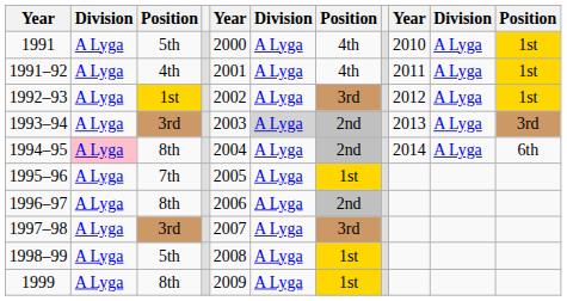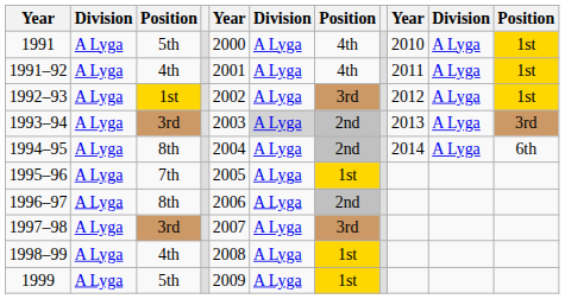 <table class="wikitable" align="centre">
 <tr>
 <th>Year</th>
 <th>Division</th>
 <th>Position</th>
 <th></th>
 <th>Year</th>
 <th>Division</th>
 <th>Position</th>
 <th></th>
 <th>Year</th>
 <th>Division</th>
 <th>Position</th>
 </tr>
 <tr align="center">
 <td>1991</td>
 <td align="left"><a href='#'>A Lyga</a></td>
 <td>5th</td>
 <td bgcolor="#dfdfdf"><em>         </em></td>
 <td>2000</td>
 <td align="left"><a href='#'>A Lyga</a></td>
 <td>4th</td>
 <td bgcolor="#dfdfdf"><em>         </em></td>
 <td>2010</td>
 <td align="left"><a href='#'>A Lyga</a></td>
 <td bgcolor=gold>1st</td>
 </tr>
 <tr align="center">
 <td>1991–92</td>
 <td align="left"><a href='#'>A Lyga</a></td>
 <td>4th</td>
 <td bgcolor="#dfdfdf"><em>         </em></td>
 <td>2001</td>
 <td align="left"><a href='#'>A Lyga</a></td>
 <td>4th</td>
 <td bgcolor="#dfdfdf"><em>         </em></td>
 <td>2011</td>
 <td align="left"><a href='#'>A Lyga</a></td>
 <td bgcolor=gold>1st</td>
 </tr>
 <tr align="center">
 <td>1992–93</td>
 <td align="left"><a href='#'>A Lyga</a></td>
 <td bgcolor=gold>1st</td>
 <td bgcolor="#dfdfdf"><em>         </em></td>
 <td>2002</td>
 <td align="left"><a href='#'>A Lyga</a></td>
 <td bgcolor=#cc9966>3rd</td>
 <td bgcolor="#dfdfdf"><em>         </em></td>
 <td>2012</td>
 <td align="left"><a href='#'>A Lyga</a></td>
 <td bgcolor=gold>1st</td>
 </tr>
 <tr align="center">
 <td>1993–94</td>
 <td align="left"><a href='#'>A Lyga</a></td>
 <td bgcolor=#cc9966>3rd</td>
 <td bgcolor="#dfdfdf"><em>         </em></td>
 <td>2003</td>
 <td align="left" style="background: lightgrey;"><a href='#'>A Lyga</a></td>
 <td bgcolor=silver>2nd</td>
 <td bgcolor="#dfdfdf"><em>         </em></td>
 <td>2013</td>
 <td align="left"><a href='#'>A Lyga</a></td>
 <td bgcolor=#cc9966>3rd</td>
 </tr>
 <tr align="center">
 <td>1994–95</td>
-<td align="left" style="background: pink;"><a href='#'>A Lyga</a></td>
+<td align="left"><a href='#'>A Lyga</a></td>
 <td>8th</td>
 <td bgcolor="#dfdfdf"><em>         </em></td>
 <td>2004</td>
 <td align="left"><a href='#'>A Lyga</a></td>
 <td bgcolor=silver>2nd</td>
 <td bgcolor="#dfdfdf"><em>         </em></td>
 <td>2014</td>
 <td align="left"><a href='#'>A Lyga</a></td>
 <td>6th</td>
 </tr>
 <tr align="center">
 <td>1995–96</td>
 <td align="left"><a href='#'>A Lyga</a></td>
 <td>7th</td>
 <td bgcolor="#dfdfdf"><em>         </em></td>
 <td>2005</td>
 <td align="left"><a href='#'>A Lyga</a></td>
 <td bgcolor=gold>1st</td>
 <td bgcolor="#dfdfdf"><em>         </em></td>
 <td></td>
 <td></td>
 <td></td>
 </tr>
 <tr align="center">
 <td>1996–97</td>
 <td align="left"><a href='#'>A Lyga</a></td>
 <td>8th</td>
 <td bgcolor="#dfdfdf"><em>         </em></td>
 <td>2006</td>
 <td align="left"><a href='#'>A Lyga</a></td>
 <td bgcolor=silver>2nd</td>
 <td bgcolor="#dfdfdf"><em>         </em></td>
 <td></td>
 <td></td>
 <td></td>
 </tr>
 <tr align="center">
 <td>1997–98</td>
 <td align="left"><a href='#'>A Lyga</a></td>
 <td bgcolor=#cc9966>3rd</td>
 <td bgcolor="#dfdfdf"><em>         </em></td>
 <td>2007</td>
 <td align="left"><a href='#'>A Lyga</a></td>
 <td bgcolor=#cc9966>3rd</td>
 <td bgcolor="#dfdfdf"><em>         </em></td>
 <td></td>
 <td></td>
 <td></td>
 </tr>
 <tr align="center">
 <td>1998–99</td>
 <td align="left"><a href='#'>A Lyga</a></td>
-<td>5th</td>
+<td>4th</td>
 <td bgcolor="#dfdfdf"><em>         </em></td>
 <td>2008</td>
 <td align="left"><a href='#'>A Lyga</a></td>
 <td bgcolor=gold>1st</td>
 <td bgcolor="#dfdfdf"><em>         </em></td>
 <td></td>
 <td></td>
 <td></td>
 </tr>
 <tr align="center">
 <td>1999</td>
 <td align="left"><a href='#'>A Lyga</a></td>
-<td>8th</td>
+<td>5th</td>
 <td bgcolor="#dfdfdf"><em>         </em></td>
 <td>2009</td>
 <td align="left"><a href='#'>A Lyga</a></td>
 <td bgcolor=gold>1st</td>
 <td bgcolor="#dfdfdf"><em>         </em></td>
 <td></td>
 <td></td>
 <td></td>
 </tr>
 </table>
